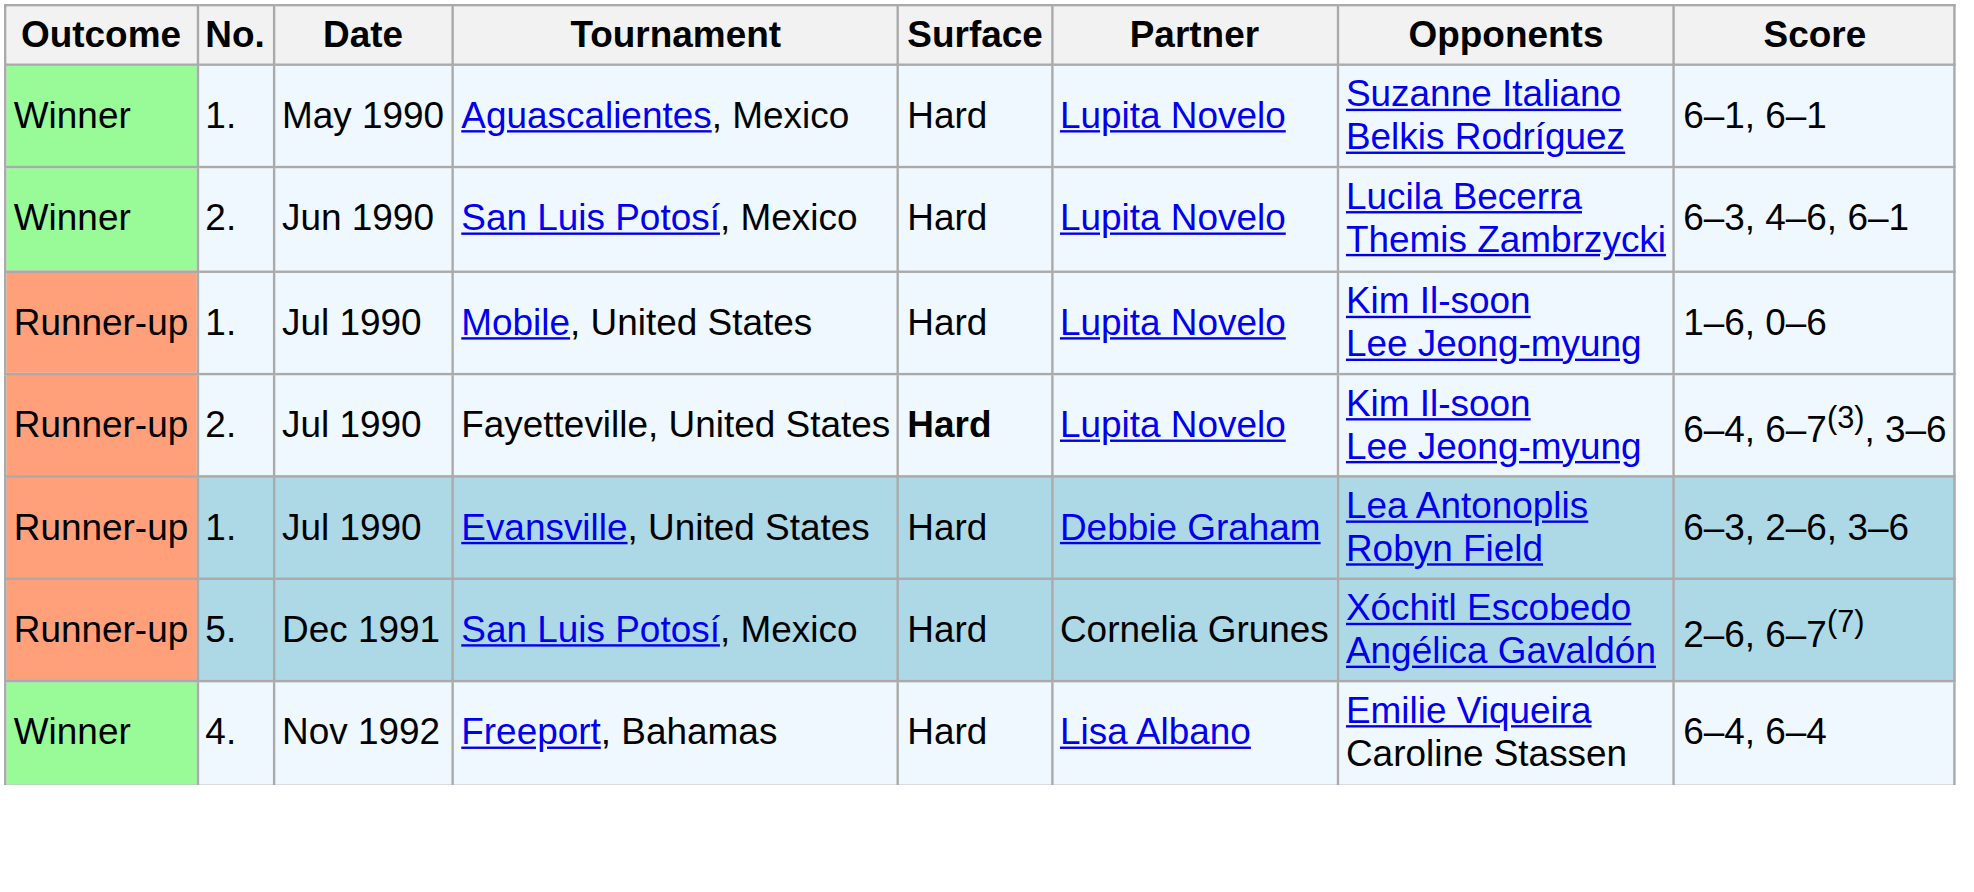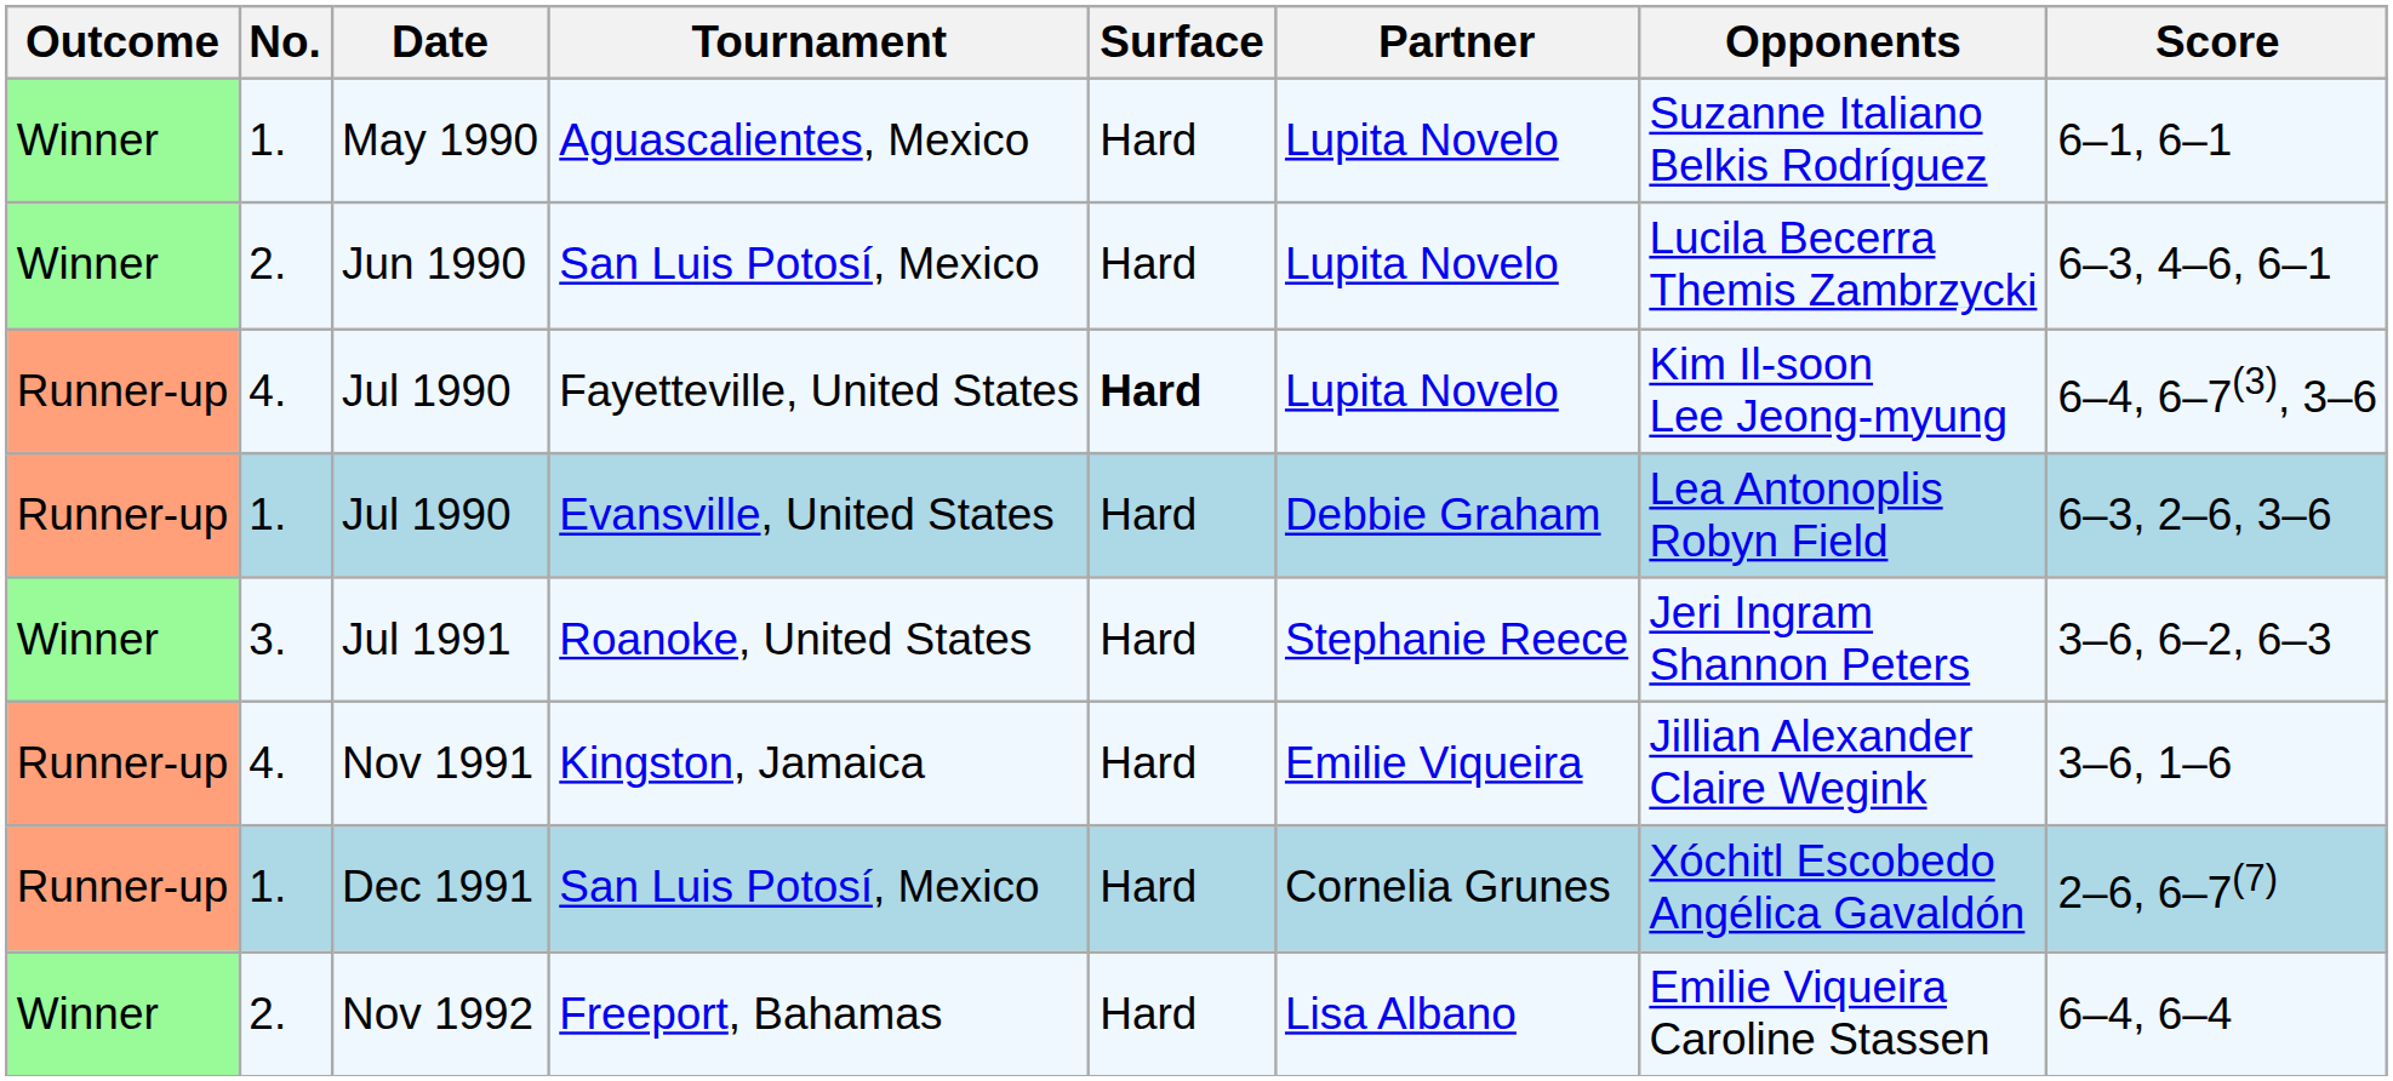 <table class="sortable wikitable" style=font-size:97%>
 <tr>
 <th>Outcome</th>
 <th>No.</th>
 <th>Date</th>
 <th>Tournament</th>
 <th>Surface</th>
 <th>Partner</th>
 <th>Opponents</th>
 <th>Score</th>
 </tr>
 <tr bgcolor="#f0f8ff">
 <td bgcolor="98FB98">Winner</td>
 <td>1.</td>
 <td>May 1990</td>
 <td><a href='#'>Aguascalientes</a>, Mexico</td>
 <td>Hard</td>
 <td> <a href='#'>Lupita Novelo</a></td>
 <td> <a href='#'>Suzanne Italiano</a> <br>  <a href='#'>Belkis Rodríguez</a></td>
 <td>6–1, 6–1</td>
 </tr>
 <tr bgcolor="#f0f8ff">
 <td bgcolor="98FB98">Winner</td>
 <td>2.</td>
 <td>Jun 1990</td>
 <td><a href='#'>San Luis Potosí</a>, Mexico</td>
 <td>Hard</td>
 <td> <a href='#'>Lupita Novelo</a></td>
 <td> <a href='#'>Lucila Becerra</a> <br>  <a href='#'>Themis Zambrzycki</a></td>
 <td>6–3, 4–6, 6–1</td>
 </tr>
 <tr bgcolor="#f0f8ff">
 <td style="background:#ffa07a;">Runner-up</td>
-<td>1.</td>
-<td>Jul 1990</td>
-<td><a href='#'>Mobile</a>, United States</td>
-<td>Hard</td>
-<td> <a href='#'>Lupita Novelo</a></td>
-<td> <a href='#'>Kim Il-soon</a> <br>  <a href='#'>Lee Jeong-myung</a></td>
-<td>1–6, 0–6</td>
-</tr>
-<tr bgcolor="#f0f8ff">
-<td style="background:#ffa07a;">Runner-up</td>
-<td>2.</td>
+<td>4.</td>
 <td>Jul 1990</td>
 <td>Fayetteville, United States</td>
 <td><strong>Hard</strong></td>
 <td> <a href='#'>Lupita Novelo</a></td>
 <td> <a href='#'>Kim Il-soon</a> <br>  <a href='#'>Lee Jeong-myung</a></td>
 <td>6–4, 6–7<sup>(3)</sup>, 3–6</td>
 </tr>
 <tr style="background:lightblue;">
 <td style="background:#ffa07a;">Runner-up</td>
 <td>1.</td>
 <td>Jul 1990</td>
 <td><a href='#'>Evansville</a>, United States</td>
 <td>Hard</td>
 <td> <a href='#'>Debbie Graham</a></td>
 <td> <a href='#'>Lea Antonoplis</a> <br>  <a href='#'>Robyn Field</a></td>
 <td>6–3, 2–6, 3–6</td>
 </tr>
+<tr style="background:#f0f8ff;">
+<td bgcolor="98FB98">Winner</td>
+<td>3.</td>
+<td>Jul 1991</td>
+<td><a href='#'>Roanoke</a>, United States</td>
+<td>Hard</td>
+<td> <a href='#'>Stephanie Reece</a></td>
+<td> <a href='#'>Jeri Ingram</a><br> <a href='#'>Shannon Peters</a></td>
+<td>3–6, 6–2, 6–3</td>
+</tr>
+<tr style="background:#f0f8ff;">
+<td bgcolor="FFA07A">Runner-up</td>
+<td>4.</td>
+<td>Nov 1991</td>
+<td><a href='#'>Kingston</a>, Jamaica</td>
+<td>Hard</td>
+<td> <a href='#'>Emilie Viqueira</a></td>
+<td> <a href='#'>Jillian Alexander</a> <br>  <a href='#'>Claire Wegink</a></td>
+<td>3–6, 1–6</td>
+</tr>
 <tr style="background:lightblue;">
 <td style="background:#ffa07a;">Runner-up</td>
-<td>5.</td>
+<td>1.</td>
 <td>Dec 1991</td>
 <td><a href='#'>San Luis Potosí</a>, Mexico</td>
 <td>Hard</td>
 <td> Cornelia Grunes</td>
 <td> <a href='#'>Xóchitl Escobedo</a> <br>  <a href='#'>Angélica Gavaldón</a></td>
 <td>2–6, 6–7<sup>(7)</sup></td>
 </tr>
 <tr style="background:#f0f8ff;">
 <td style="background:#98fb98;">Winner</td>
-<td>4.</td>
+<td>2.</td>
 <td>Nov 1992</td>
 <td><a href='#'>Freeport</a>, Bahamas</td>
 <td>Hard</td>
 <td> <a href='#'>Lisa Albano</a></td>
 <td> <a href='#'>Emilie Viqueira</a> <br>  Caroline Stassen</td>
 <td>6–4, 6–4</td>
 </tr>
 </table>
